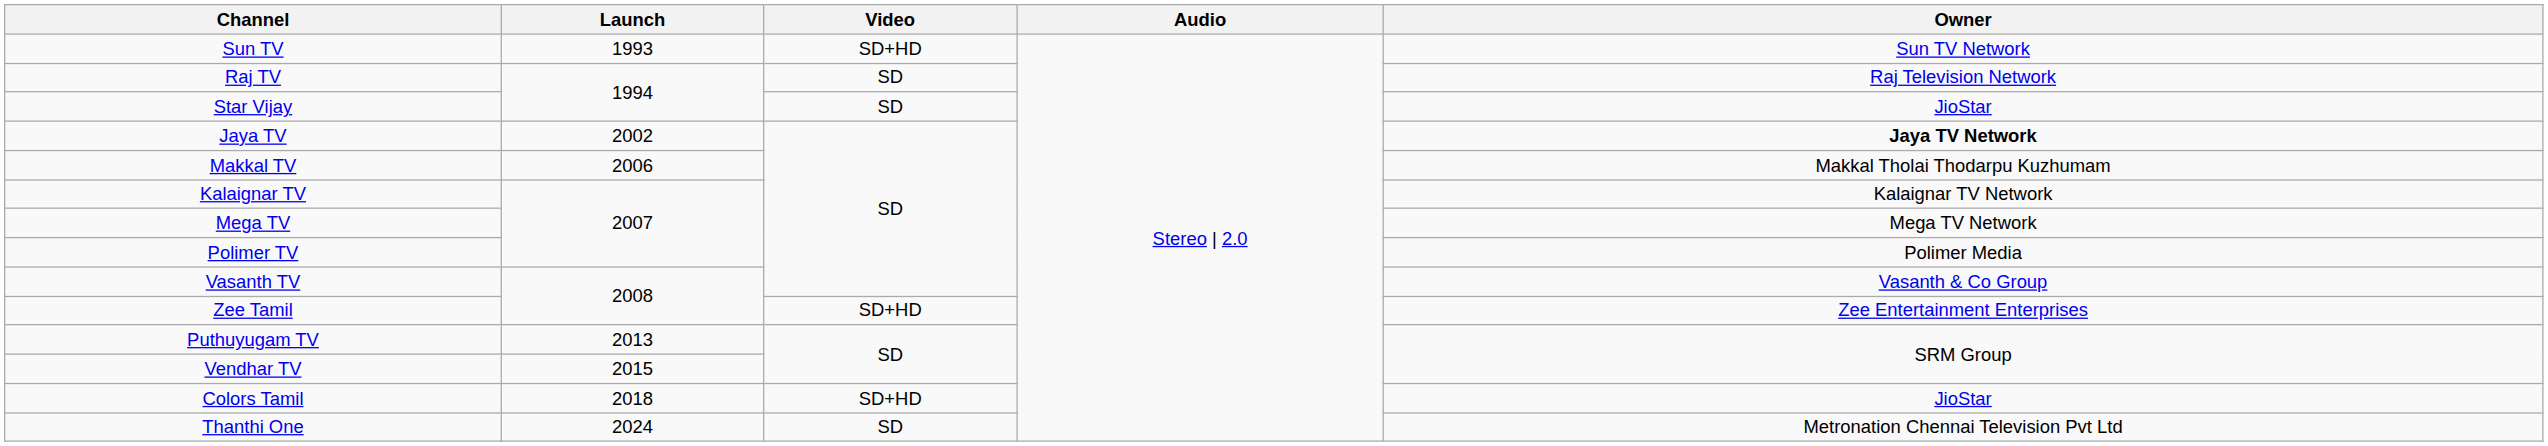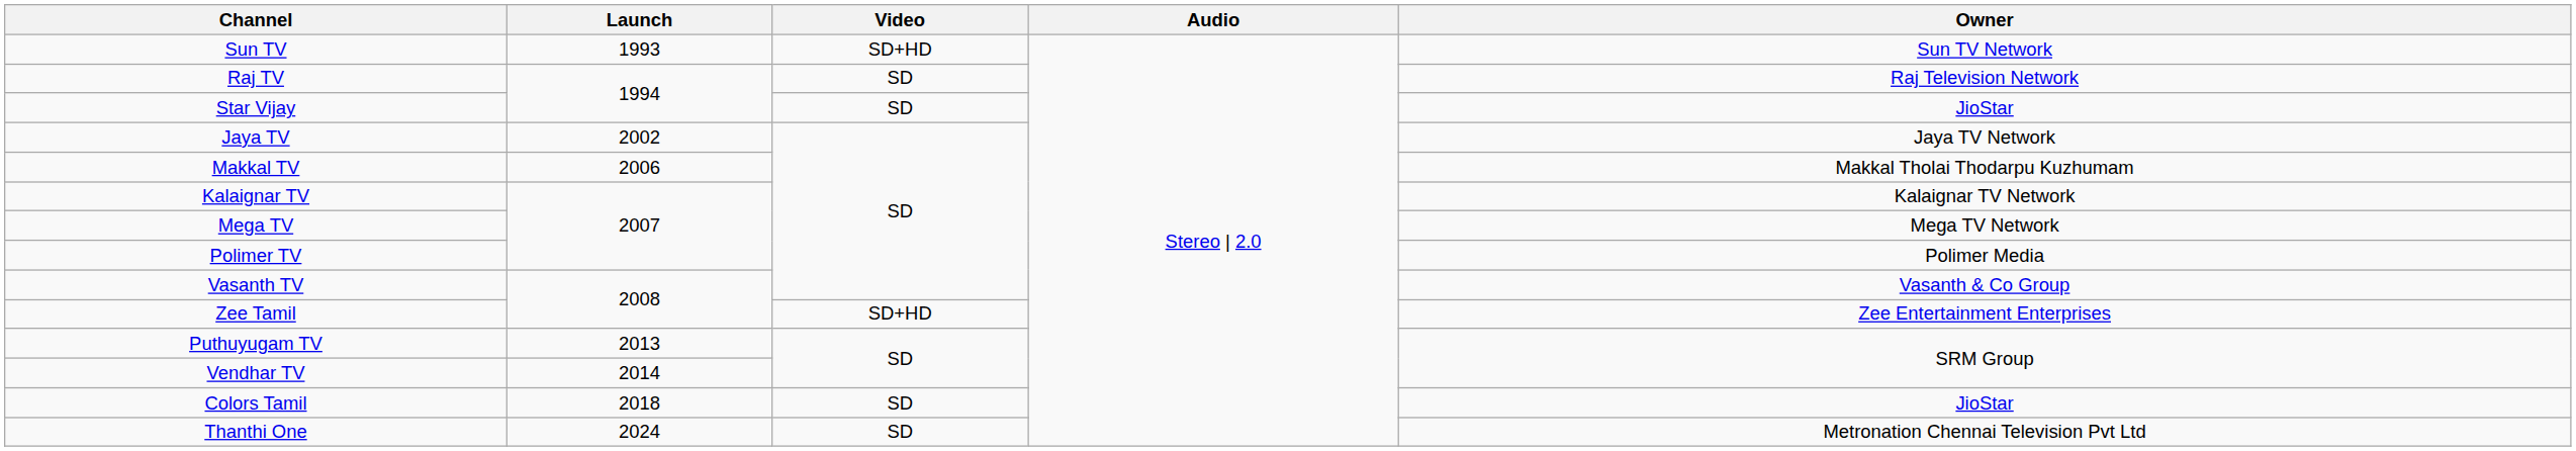 <table class="wikitable sortable" style="border-collapse:collapse; font-size: 90%; text-align:center" width="100%">
 <tr>
 <th>Channel</th>
 <th>Launch</th>
 <th>Video</th>
 <th>Audio</th>
 <th>Owner</th>
 </tr>
 <tr>
 <td><a href='#'>Sun TV</a></td>
 <td>1993</td>
 <td>SD+HD</td>
 <td rowspan="15"><a href='#'>Stereo</a> | <a href='#'>2.0</a></td>
 <td><a href='#'>Sun TV Network</a></td>
 </tr>
 <tr>
 <td><a href='#'>Raj TV</a></td>
 <td rowspan="2">1994</td>
 <td>SD</td>
 <td><a href='#'>Raj Television Network</a></td>
 </tr>
 <tr>
 <td><a href='#'>Star Vijay</a></td>
 <td>SD</td>
 <td><a href='#'>JioStar</a></td>
 </tr>
 <tr>
 <td><a href='#'>Jaya TV</a></td>
 <td>2002</td>
 <td rowspan="6">SD</td>
-<td><strong>Jaya TV Network</strong></td>
+<td>Jaya TV Network</td>
 </tr>
 <tr>
 <td><a href='#'>Makkal TV</a></td>
 <td>2006</td>
 <td>Makkal Tholai Thodarpu Kuzhumam</td>
 </tr>
 <tr>
 <td><a href='#'>Kalaignar TV</a></td>
 <td rowspan="3">2007</td>
 <td>Kalaignar TV Network</td>
 </tr>
 <tr>
 <td><a href='#'>Mega TV</a></td>
 <td>Mega TV Network</td>
 </tr>
 <tr>
 <td><a href='#'>Polimer TV</a></td>
 <td>Polimer Media</td>
 </tr>
 <tr>
 <td><a href='#'>Vasanth TV</a></td>
 <td rowspan="2">2008</td>
 <td><a href='#'>Vasanth & Co Group</a></td>
 </tr>
 <tr>
 <td><a href='#'>Zee Tamil</a></td>
 <td>SD+HD</td>
 <td><a href='#'>Zee Entertainment Enterprises</a></td>
 </tr>
 <tr>
 <td><a href='#'>Puthuyugam TV</a></td>
 <td>2013</td>
 <td rowspan="2">SD</td>
 <td rowspan="2">SRM Group</td>
 </tr>
 <tr>
 <td><a href='#'>Vendhar TV</a></td>
-<td>2015</td>
+<td>2014</td>
 </tr>
 <tr>
 <td><a href='#'>Colors Tamil</a></td>
 <td>2018</td>
-<td>SD+HD</td>
+<td>SD</td>
 <td><a href='#'>JioStar</a></td>
 </tr>
 <tr>
 <td><a href='#'>Thanthi One</a></td>
 <td>2024</td>
 <td>SD</td>
 <td>Metronation Chennai Television Pvt Ltd</td>
 </tr>
 </table>
